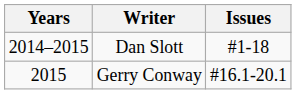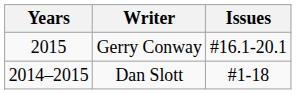 <table class="wikitable">
 <tr>
 <th>Years</th>
 <th>Writer</th>
 <th>Issues</th>
 </tr>
 <tr>
+<td align="center">2015</td>
+<td align="center">Gerry Conway</td>
+<td align="center">#16.1-20.1</td>
+</tr>
+<tr>
 <td align="center">2014–2015</td>
 <td align="center">Dan Slott</td>
 <td align="center">#1-18</td>
 </tr>
-<tr>
-<td align="center">2015</td>
-<td align="center">Gerry Conway</td>
-<td align="center">#16.1-20.1</td>
-</tr>
 </table>
